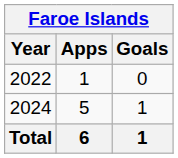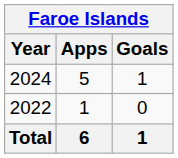 <table class="wikitable" style="text-align:center">
 <tr>
 <th colspan=3><a href='#'>Faroe Islands</a></th>
 </tr>
 <tr>
 <th>Year</th>
 <th>Apps</th>
 <th>Goals</th>
 </tr>
 <tr>
+<td>2024</td>
+<td>5</td>
+<td>1</td>
+</tr>
+<tr>
 <td>2022</td>
 <td>1</td>
 <td>0</td>
-</tr>
-<tr>
-<td>2024</td>
-<td>5</td>
-<td>1</td>
 </tr>
 <tr>
 <th>Total</th>
 <th>6</th>
 <th>1</th>
 </tr>
 </table>
